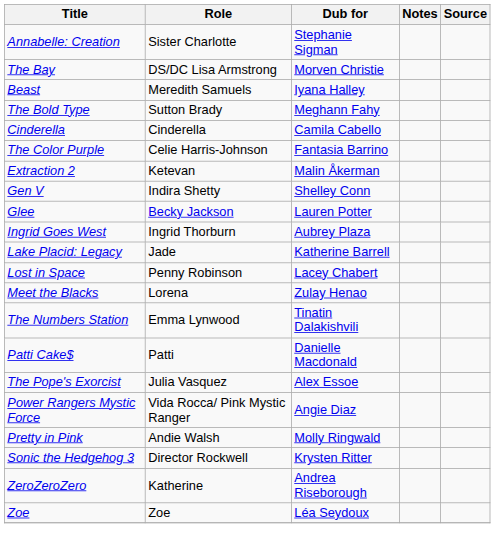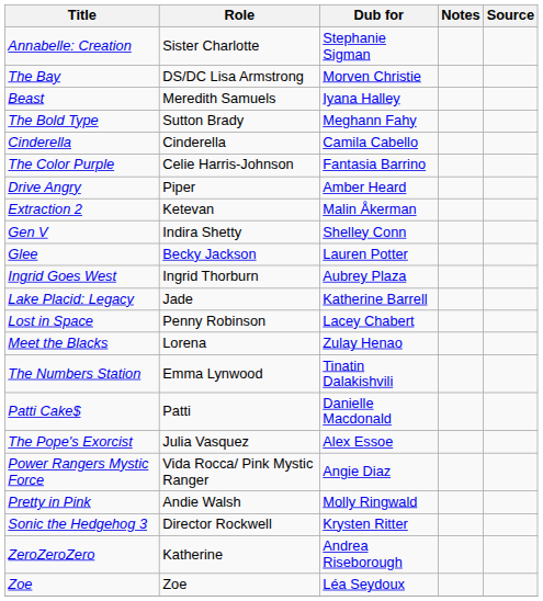 <table class="wikitable sortable plainrowheaders">
 <tr>
 <th>Title</th>
 <th>Role</th>
 <th>Dub for</th>
 <th class="unsortable">Notes</th>
 <th class="unsortable">Source</th>
 </tr>
 <tr>
 <td><em><a href='#'>Annabelle: Creation</a></em></td>
 <td>Sister Charlotte</td>
 <td><a href='#'>Stephanie Sigman</a></td>
 <td></td>
 <td></td>
 </tr>
 <tr>
 <td><em><a href='#'>The Bay</a></em></td>
 <td>DS/DC Lisa Armstrong</td>
 <td><a href='#'>Morven Christie</a></td>
 <td></td>
 <td></td>
 </tr>
 <tr>
 <td><em><a href='#'>Beast</a></em></td>
 <td>Meredith Samuels</td>
 <td><a href='#'>Iyana Halley</a></td>
 <td></td>
 <td></td>
 </tr>
 <tr>
 <td><em><a href='#'>The Bold Type</a></em></td>
 <td>Sutton Brady</td>
 <td><a href='#'>Meghann Fahy</a></td>
 <td></td>
 <td></td>
 </tr>
 <tr>
 <td><em><a href='#'>Cinderella</a></em></td>
 <td>Cinderella</td>
 <td><a href='#'>Camila Cabello</a></td>
 <td></td>
 <td></td>
 </tr>
 <tr>
 <td><em><a href='#'>The Color Purple</a></em></td>
 <td>Celie Harris-Johnson</td>
 <td><a href='#'>Fantasia Barrino</a></td>
+<td></td>
+<td></td>
+</tr>
+<tr>
+<td><em><a href='#'>Drive Angry</a></em></td>
+<td>Piper</td>
+<td><a href='#'>Amber Heard</a></td>
 <td></td>
 <td></td>
 </tr>
 <tr>
 <td><em><a href='#'>Extraction 2</a></em></td>
 <td>Ketevan</td>
 <td><a href='#'>Malin Åkerman</a></td>
 <td></td>
 <td></td>
 </tr>
 <tr>
 <td><em><a href='#'>Gen V</a></em></td>
 <td>Indira Shetty</td>
 <td><a href='#'>Shelley Conn</a></td>
 <td></td>
 <td></td>
 </tr>
 <tr>
 <td><em><a href='#'>Glee</a></em></td>
 <td><a href='#'>Becky Jackson</a></td>
 <td><a href='#'>Lauren Potter</a></td>
 <td></td>
 <td></td>
 </tr>
 <tr>
 <td><em><a href='#'>Ingrid Goes West</a></em></td>
 <td>Ingrid Thorburn</td>
 <td><a href='#'>Aubrey Plaza</a></td>
 <td></td>
 <td></td>
 </tr>
 <tr>
 <td><em><a href='#'>Lake Placid: Legacy</a></em></td>
 <td>Jade</td>
 <td><a href='#'>Katherine Barrell</a></td>
 <td></td>
 <td></td>
 </tr>
 <tr>
 <td><em><a href='#'>Lost in Space</a></em></td>
 <td>Penny Robinson</td>
 <td><a href='#'>Lacey Chabert</a></td>
 <td></td>
 <td></td>
 </tr>
 <tr>
 <td><em><a href='#'>Meet the Blacks</a></em></td>
 <td>Lorena</td>
 <td><a href='#'>Zulay Henao</a></td>
 <td></td>
 <td></td>
 </tr>
 <tr>
 <td><em><a href='#'>The Numbers Station</a></em></td>
 <td>Emma Lynwood</td>
 <td><a href='#'>Tinatin Dalakishvili</a></td>
 <td></td>
 <td></td>
 </tr>
 <tr>
 <td><em><a href='#'>Patti Cake$</a></em></td>
 <td>Patti</td>
 <td><a href='#'>Danielle Macdonald</a></td>
 <td></td>
 <td></td>
 </tr>
 <tr>
 <td><em><a href='#'>The Pope's Exorcist</a></em></td>
 <td>Julia Vasquez</td>
 <td><a href='#'>Alex Essoe</a></td>
 <td></td>
 <td></td>
 </tr>
 <tr>
 <td><em><a href='#'>Power Rangers Mystic Force</a></em></td>
 <td>Vida Rocca/ Pink Mystic Ranger</td>
 <td><a href='#'>Angie Diaz</a></td>
 <td></td>
 <td></td>
 </tr>
 <tr>
 <td><em><a href='#'>Pretty in Pink</a></em></td>
 <td>Andie Walsh</td>
 <td><a href='#'>Molly Ringwald</a></td>
 <td></td>
 <td></td>
 </tr>
 <tr>
 <td><em><a href='#'>Sonic the Hedgehog 3</a></em></td>
 <td>Director Rockwell</td>
 <td><a href='#'>Krysten Ritter</a></td>
 <td></td>
 <td></td>
 </tr>
 <tr>
 <td><em><a href='#'>ZeroZeroZero</a></em></td>
 <td>Katherine</td>
 <td><a href='#'>Andrea Riseborough</a></td>
 <td></td>
 <td></td>
 </tr>
 <tr>
 <td><em><a href='#'>Zoe</a></em></td>
 <td>Zoe</td>
 <td><a href='#'>Léa Seydoux</a></td>
 <td></td>
 <td></td>
 </tr>
 <tr>
 </tr>
 </table>
